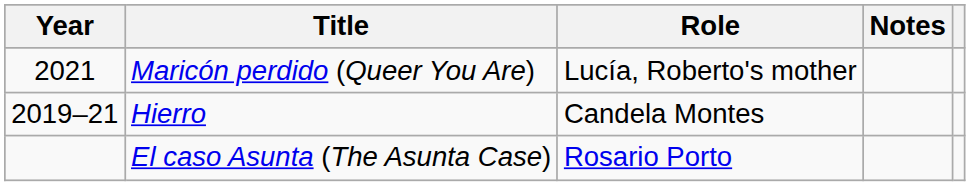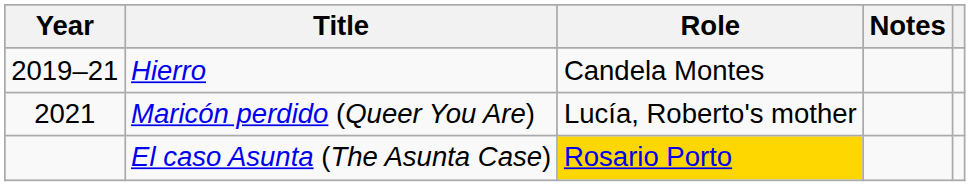 <table class="wikitable sortable">
 <tr>
 <th>Year</th>
 <th>Title</th>
 <th>Role</th>
 <th class="unsortable">Notes</th>
 <th class="unsortable"></th>
 </tr>
 <tr>
+<td align = "center">2019–21</td>
+<td><em><a href='#'>Hierro</a></em></td>
+<td>Candela Montes</td>
+<td></td>
+<td align = "center"></td>
+</tr>
+<tr>
 <td align = "center">2021</td>
 <td><em><a href='#'>Maricón perdido</a></em> (<em>Queer You Are</em>)</td>
 <td>Lucía, Roberto's mother</td>
 <td></td>
 <td align = "center"></td>
 </tr>
 <tr>
-<td align = "center">2019–21</td>
-<td><em><a href='#'>Hierro</a></em></td>
-<td>Candela Montes</td>
-<td></td>
-<td align = "center"></td>
-</tr>
-<tr>
 <td></td>
 <td><em><a href='#'>El caso Asunta</a></em> (<em>The Asunta Case</em>)</td>
-<td><a href='#'>Rosario Porto</a></td>
+<td style="background: gold;"><a href='#'>Rosario Porto</a></td>
 <td></td>
 <td></td>
 </tr>
 </table>
